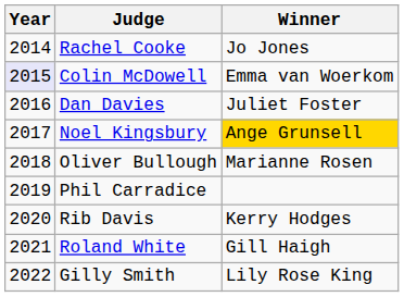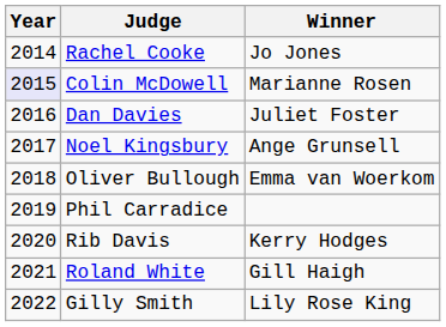 <table class="wikitable">
 <tr>
 <th>Year</th>
 <th>Judge</th>
 <th>Winner</th>
 </tr>
 <tr>
 <td>2014</td>
 <td><a href='#'>Rachel Cooke</a></td>
 <td>Jo Jones</td>
 </tr>
 <tr>
 <td style="background: lavender;">2015</td>
 <td><a href='#'>Colin McDowell</a></td>
-<td>Emma van Woerkom</td>
+<td>Marianne Rosen</td>
 </tr>
 <tr>
 <td>2016</td>
 <td><a href='#'>Dan Davies</a></td>
 <td>Juliet Foster</td>
 </tr>
 <tr>
 <td>2017</td>
 <td><a href='#'>Noel Kingsbury</a></td>
-<td style="background: gold;">Ange Grunsell</td>
+<td>Ange Grunsell</td>
 </tr>
 <tr>
 <td>2018</td>
 <td>Oliver Bullough</td>
-<td>Marianne Rosen</td>
+<td>Emma van Woerkom</td>
 </tr>
 <tr>
 <td>2019</td>
 <td>Phil Carradice</td>
 <td colspan=2></td>
 </tr>
 <tr>
 <td>2020</td>
 <td>Rib Davis</td>
 <td>Kerry Hodges</td>
 </tr>
 <tr>
 <td>2021</td>
 <td><a href='#'>Roland White</a></td>
 <td>Gill Haigh</td>
 </tr>
 <tr>
 <td>2022</td>
 <td>Gilly Smith</td>
 <td>Lily Rose King</td>
 </tr>
 </table>
